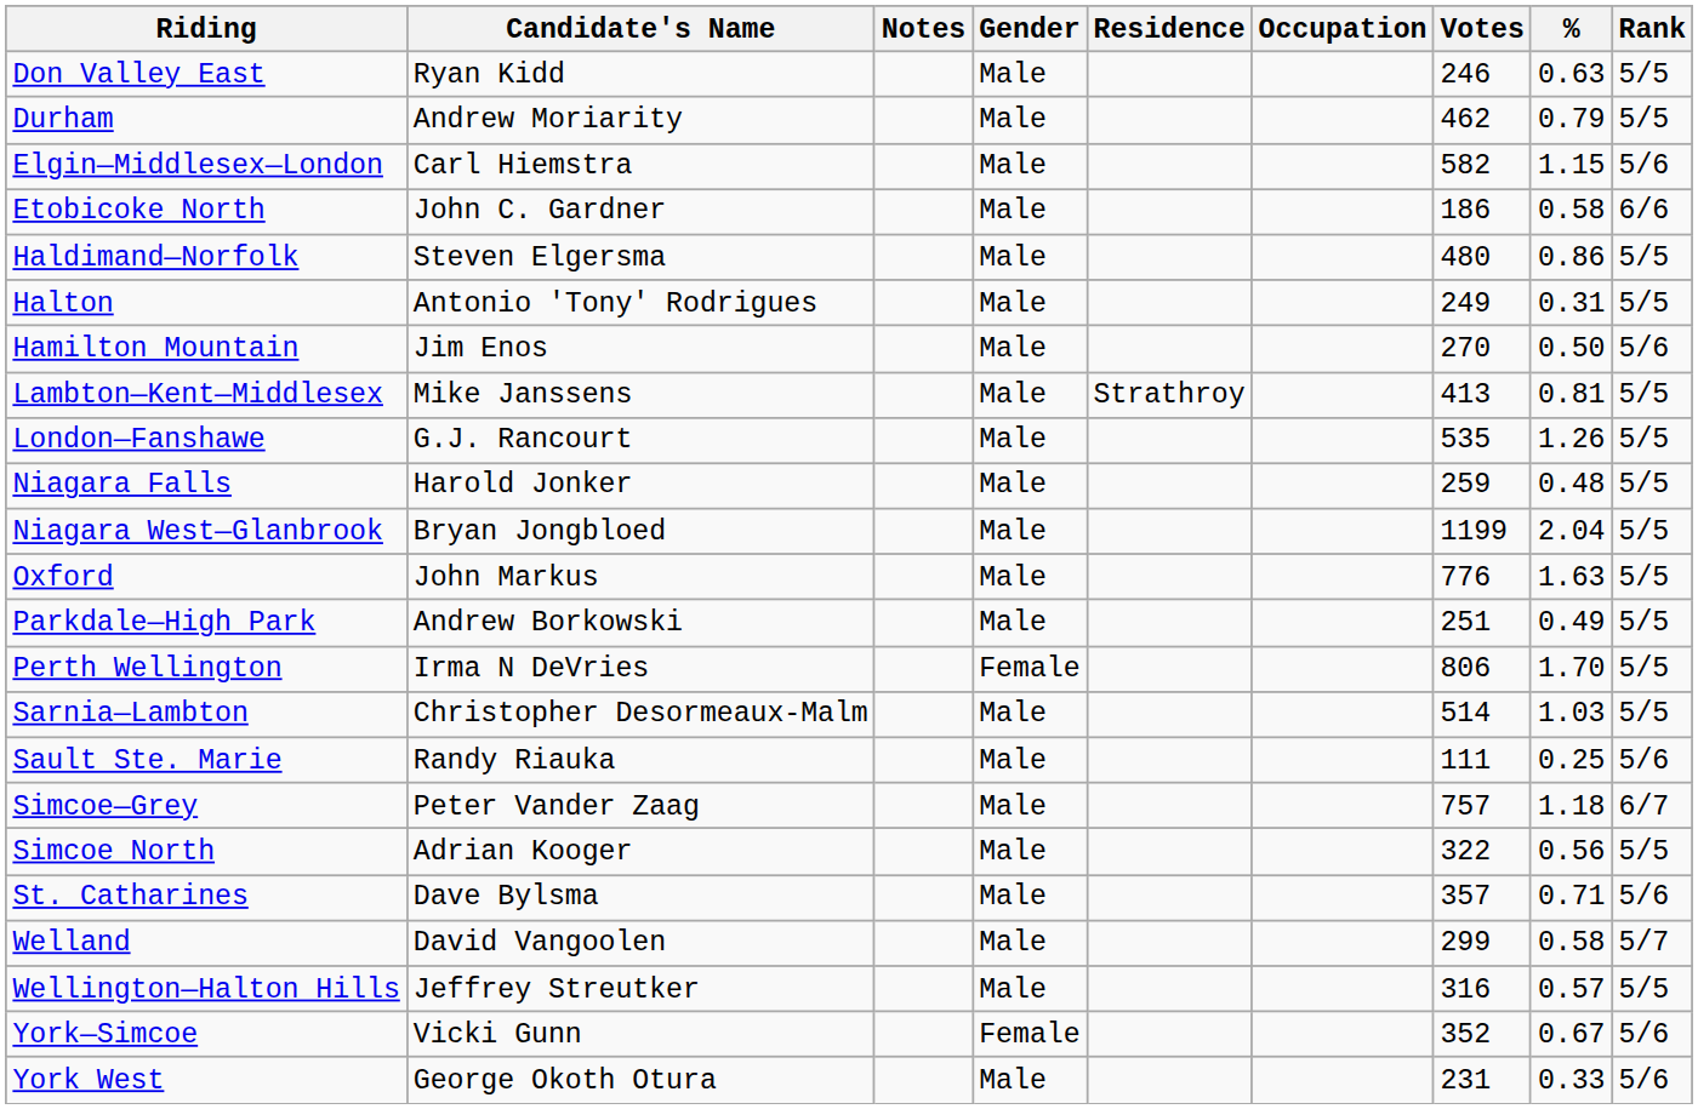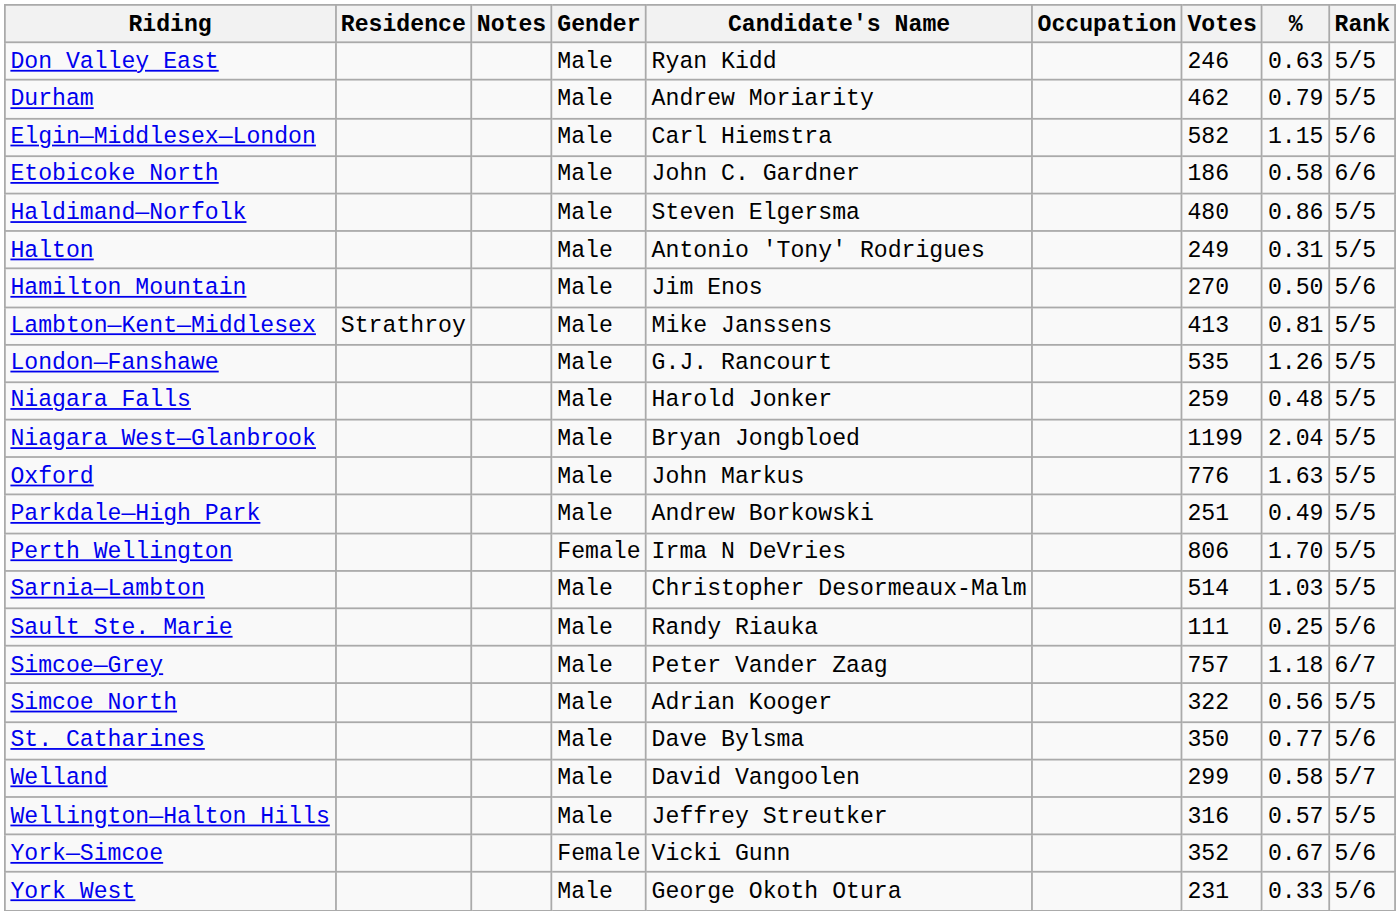 <table class="wikitable sortable">
 <tr>
 <th>Riding<br></th>
-<th>Candidate's Name</th>
+<th>Residence</th>
 <th>Notes</th>
 <th>Gender</th>
-<th>Residence</th>
+<th>Candidate's Name</th>
 <th>Occupation</th>
 <th>Votes</th>
 <th>%</th>
 <th>Rank</th>
 </tr>
 <tr>
 <td><a href='#'>Don Valley East</a></td>
-<td>Ryan Kidd</td>
+<td></td>
 <td></td>
 <td>Male</td>
-<td></td>
+<td>Ryan Kidd</td>
 <td></td>
 <td>246</td>
 <td>0.63</td>
 <td>5/5</td>
 </tr>
 <tr>
 <td><a href='#'>Durham</a></td>
-<td>Andrew Moriarity</td>
+<td></td>
 <td></td>
 <td>Male</td>
-<td></td>
+<td>Andrew Moriarity</td>
 <td></td>
 <td>462</td>
 <td>0.79</td>
 <td>5/5</td>
 </tr>
 <tr>
 <td><a href='#'>Elgin—Middlesex—London</a></td>
-<td>Carl Hiemstra</td>
+<td></td>
 <td></td>
 <td>Male</td>
-<td></td>
+<td>Carl Hiemstra</td>
 <td></td>
 <td>582</td>
 <td>1.15</td>
 <td>5/6</td>
 </tr>
 <tr>
 <td><a href='#'>Etobicoke North</a></td>
-<td>John C. Gardner</td>
+<td></td>
 <td></td>
 <td>Male</td>
-<td></td>
+<td>John C. Gardner</td>
 <td></td>
 <td>186</td>
 <td>0.58</td>
 <td>6/6</td>
 </tr>
 <tr>
 <td><a href='#'>Haldimand—Norfolk</a></td>
-<td>Steven Elgersma</td>
+<td></td>
 <td></td>
 <td>Male</td>
-<td></td>
+<td>Steven Elgersma</td>
 <td></td>
 <td>480</td>
 <td>0.86</td>
 <td>5/5</td>
 </tr>
 <tr>
 <td><a href='#'>Halton</a></td>
-<td>Antonio 'Tony' Rodrigues</td>
+<td></td>
 <td></td>
 <td>Male</td>
-<td></td>
+<td>Antonio 'Tony' Rodrigues</td>
 <td></td>
 <td>249</td>
 <td>0.31</td>
 <td>5/5</td>
 </tr>
 <tr>
 <td><a href='#'>Hamilton Mountain</a></td>
-<td>Jim Enos</td>
+<td></td>
 <td></td>
 <td>Male</td>
-<td></td>
+<td>Jim Enos</td>
 <td></td>
 <td>270</td>
 <td>0.50</td>
 <td>5/6</td>
 </tr>
 <tr>
 <td><a href='#'>Lambton—Kent—Middlesex</a></td>
-<td>Mike Janssens</td>
+<td>Strathroy</td>
 <td></td>
 <td>Male</td>
-<td>Strathroy</td>
+<td>Mike Janssens</td>
 <td></td>
 <td>413</td>
 <td>0.81</td>
 <td>5/5</td>
 </tr>
 <tr>
 <td><a href='#'>London—Fanshawe</a></td>
-<td>G.J. Rancourt</td>
+<td></td>
 <td></td>
 <td>Male</td>
-<td></td>
+<td>G.J. Rancourt</td>
 <td></td>
 <td>535</td>
 <td>1.26</td>
 <td>5/5</td>
 </tr>
 <tr>
 <td><a href='#'>Niagara Falls</a></td>
-<td>Harold Jonker</td>
+<td></td>
 <td></td>
 <td>Male</td>
-<td></td>
+<td>Harold Jonker</td>
 <td></td>
 <td>259</td>
 <td>0.48</td>
 <td>5/5</td>
 </tr>
 <tr>
 <td><a href='#'>Niagara West—Glanbrook</a></td>
-<td>Bryan Jongbloed</td>
+<td></td>
 <td></td>
 <td>Male</td>
-<td></td>
+<td>Bryan Jongbloed</td>
 <td></td>
 <td>1199</td>
 <td>2.04</td>
 <td>5/5</td>
 </tr>
 <tr>
 <td><a href='#'>Oxford</a></td>
-<td>John Markus</td>
+<td></td>
 <td></td>
 <td>Male</td>
-<td></td>
+<td>John Markus</td>
 <td></td>
 <td>776</td>
 <td>1.63</td>
 <td>5/5</td>
 </tr>
 <tr>
 <td><a href='#'>Parkdale—High Park</a></td>
-<td>Andrew Borkowski</td>
+<td></td>
 <td></td>
 <td>Male</td>
-<td></td>
+<td>Andrew Borkowski</td>
 <td></td>
 <td>251</td>
 <td>0.49</td>
 <td>5/5</td>
 </tr>
 <tr>
 <td><a href='#'>Perth Wellington</a></td>
-<td>Irma N DeVries</td>
+<td></td>
 <td></td>
 <td>Female</td>
-<td></td>
+<td>Irma N DeVries</td>
 <td></td>
 <td>806</td>
 <td>1.70</td>
 <td>5/5</td>
 </tr>
 <tr>
 <td><a href='#'>Sarnia—Lambton</a></td>
-<td>Christopher Desormeaux-Malm</td>
+<td></td>
 <td></td>
 <td>Male</td>
-<td></td>
+<td>Christopher Desormeaux-Malm</td>
 <td></td>
 <td>514</td>
 <td>1.03</td>
 <td>5/5</td>
 </tr>
 <tr>
 <td><a href='#'>Sault Ste. Marie</a></td>
-<td>Randy Riauka</td>
+<td></td>
 <td></td>
 <td>Male</td>
-<td></td>
+<td>Randy Riauka</td>
 <td></td>
 <td>111</td>
 <td>0.25</td>
 <td>5/6</td>
 </tr>
 <tr>
 <td><a href='#'>Simcoe—Grey</a></td>
-<td>Peter Vander Zaag</td>
+<td></td>
 <td></td>
 <td>Male</td>
-<td></td>
+<td>Peter Vander Zaag</td>
 <td></td>
 <td>757</td>
 <td>1.18</td>
 <td>6/7</td>
 </tr>
 <tr>
 <td><a href='#'>Simcoe North</a></td>
-<td>Adrian Kooger</td>
+<td></td>
 <td></td>
 <td>Male</td>
-<td></td>
+<td>Adrian Kooger</td>
 <td></td>
 <td>322</td>
 <td>0.56</td>
 <td>5/5</td>
 </tr>
 <tr>
 <td><a href='#'>St. Catharines</a></td>
+<td></td>
+<td></td>
+<td>Male</td>
 <td>Dave Bylsma</td>
 <td></td>
-<td>Male</td>
-<td></td>
-<td></td>
-<td>357</td>
-<td>0.71</td>
+<td>350</td>
+<td>0.77</td>
 <td>5/6</td>
 </tr>
 <tr>
 <td><a href='#'>Welland</a></td>
-<td>David Vangoolen</td>
+<td></td>
 <td></td>
 <td>Male</td>
-<td></td>
+<td>David Vangoolen</td>
 <td></td>
 <td>299</td>
 <td>0.58</td>
 <td>5/7</td>
 </tr>
 <tr>
 <td><a href='#'>Wellington—Halton Hills</a></td>
-<td>Jeffrey Streutker</td>
+<td></td>
 <td></td>
 <td>Male</td>
-<td></td>
+<td>Jeffrey Streutker</td>
 <td></td>
 <td>316</td>
 <td>0.57</td>
 <td>5/5</td>
 </tr>
 <tr>
 <td><a href='#'>York—Simcoe</a></td>
-<td>Vicki Gunn</td>
+<td></td>
 <td></td>
 <td>Female</td>
-<td></td>
+<td>Vicki Gunn</td>
 <td></td>
 <td>352</td>
 <td>0.67</td>
 <td>5/6</td>
 </tr>
 <tr>
 <td><a href='#'>York West</a></td>
-<td>George Okoth Otura</td>
+<td></td>
 <td></td>
 <td>Male</td>
-<td></td>
+<td>George Okoth Otura</td>
 <td></td>
 <td>231</td>
 <td>0.33</td>
 <td>5/6</td>
 </tr>
 </table>
